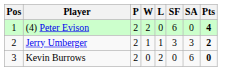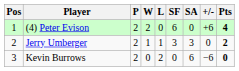 <table class="wikitable" style="text-align:center; margin: 1em auto 1em auto, align:left">
 <tr>
 <th width=20>Pos</th>
 <th width=168>Player</th>
 <th width=3>P</th>
 <th width=3>W</th>
 <th width=3>L</th>
 <th width=20>SF</th>
 <th width=20>SA</th>
+<th width=20>+/-</th>
 <th width=20>Pts</th>
 </tr>
 <tr align=center style="background: #ccffcc;">
 <td>1</td>
 <td align="left"> (4) <a href='#'>Peter Evison</a></td>
 <td>2</td>
 <td>2</td>
 <td>0</td>
 <td>6</td>
 <td>0</td>
+<td>+6</td>
 <td><strong>4</strong></td>
 </tr>
 <tr align=center>
 <td>2</td>
 <td align="left"> <a href='#'>Jerry Umberger</a></td>
 <td>2</td>
 <td>1</td>
 <td>1</td>
 <td>3</td>
 <td>3</td>
+<td>0</td>
 <td><strong>2</strong></td>
 </tr>
 <tr align=center>
 <td>3</td>
 <td align="left"> Kevin Burrows</td>
 <td>2</td>
 <td>0</td>
 <td>2</td>
 <td>0</td>
 <td>6</td>
+<td>−6</td>
 <td><strong>0</strong></td>
 </tr>
 </table>
